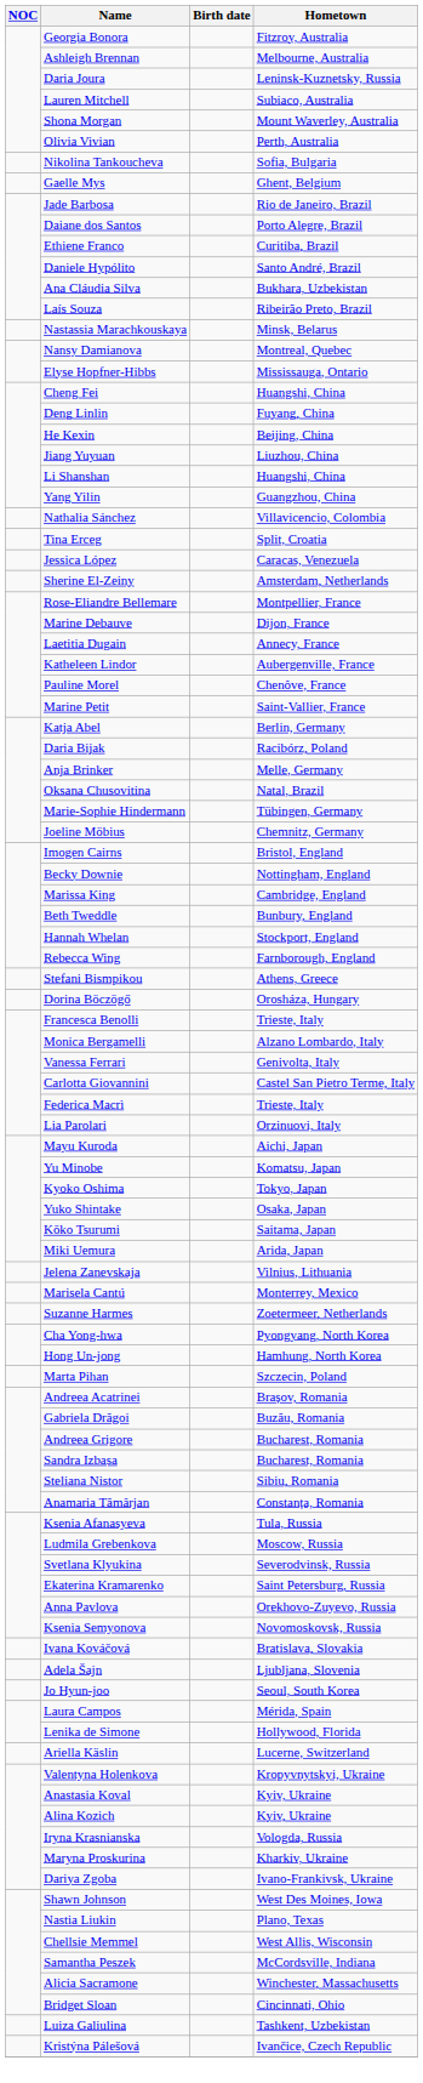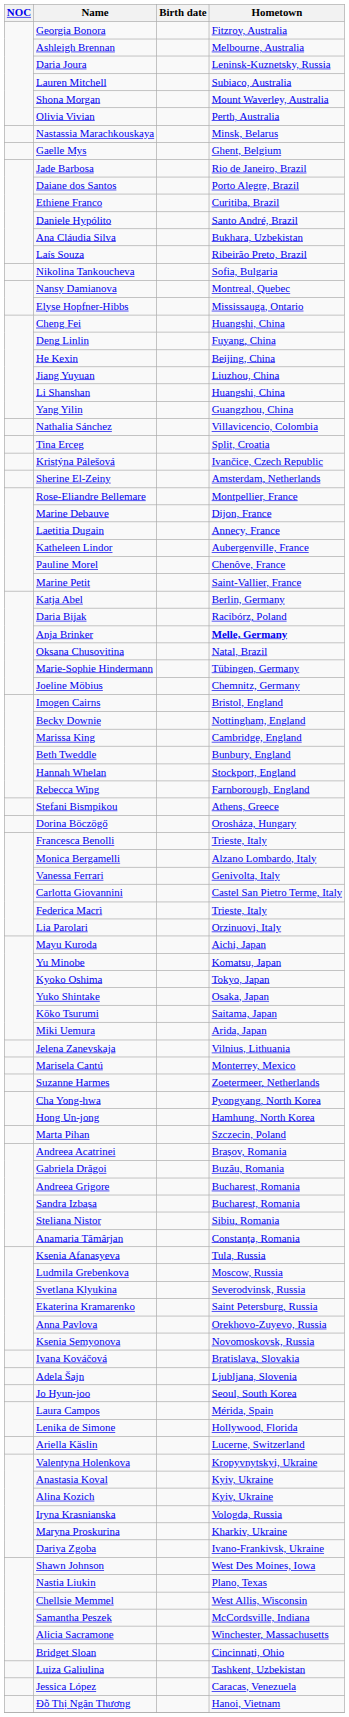 <table class="wikitable sortable">
 <tr>
 <th><a href='#'>NOC</a></th>
 <th>Name</th>
 <th>Birth date</th>
 <th>Hometown</th>
 </tr>
 <tr>
 <td rowspan="6"></td>
 <td><a href='#'>Georgia Bonora</a></td>
 <td></td>
 <td><a href='#'>Fitzroy, Australia</a></td>
 </tr>
 <tr>
 <td><a href='#'>Ashleigh Brennan</a></td>
 <td></td>
 <td><a href='#'>Melbourne, Australia</a></td>
 </tr>
 <tr>
 <td><a href='#'>Daria Joura</a></td>
 <td></td>
 <td><a href='#'>Leninsk-Kuznetsky, Russia</a></td>
 </tr>
 <tr>
 <td><a href='#'>Lauren Mitchell</a></td>
 <td></td>
 <td><a href='#'>Subiaco, Australia</a></td>
 </tr>
 <tr>
 <td><a href='#'>Shona Morgan</a></td>
 <td></td>
 <td><a href='#'>Mount Waverley, Australia</a></td>
 </tr>
 <tr>
 <td><a href='#'>Olivia Vivian</a></td>
 <td></td>
 <td><a href='#'>Perth, Australia</a></td>
 </tr>
 <tr>
 <td></td>
-<td><a href='#'>Nikolina Tankoucheva</a></td>
+<td><a href='#'>Nastassia Marachkouskaya</a></td>
 <td></td>
-<td><a href='#'>Sofia, Bulgaria</a></td>
+<td><a href='#'>Minsk, Belarus</a></td>
 </tr>
 <tr>
 <td></td>
 <td><a href='#'>Gaelle Mys</a></td>
 <td></td>
 <td><a href='#'>Ghent, Belgium</a></td>
 </tr>
 <tr>
 <td rowspan="6"></td>
 <td><a href='#'>Jade Barbosa</a></td>
 <td></td>
 <td><a href='#'>Rio de Janeiro, Brazil</a></td>
 </tr>
 <tr>
 <td><a href='#'>Daiane dos Santos</a></td>
 <td></td>
 <td><a href='#'>Porto Alegre, Brazil</a></td>
 </tr>
 <tr>
 <td><a href='#'>Ethiene Franco</a></td>
 <td></td>
 <td><a href='#'>Curitiba, Brazil</a></td>
 </tr>
 <tr>
 <td><a href='#'>Daniele Hypólito</a></td>
 <td></td>
 <td><a href='#'>Santo André, Brazil</a></td>
 </tr>
 <tr>
 <td><a href='#'>Ana Cláudia Silva</a></td>
 <td></td>
 <td><a href='#'>Bukhara, Uzbekistan</a></td>
 </tr>
 <tr>
 <td><a href='#'>Laís Souza</a></td>
 <td></td>
 <td><a href='#'>Ribeirão Preto, Brazil</a></td>
 </tr>
 <tr>
 <td></td>
-<td><a href='#'>Nastassia Marachkouskaya</a></td>
+<td><a href='#'>Nikolina Tankoucheva</a></td>
 <td></td>
-<td><a href='#'>Minsk, Belarus</a></td>
+<td><a href='#'>Sofia, Bulgaria</a></td>
 </tr>
 <tr>
 <td rowspan="2"></td>
 <td><a href='#'>Nansy Damianova</a></td>
 <td></td>
 <td><a href='#'>Montreal, Quebec</a></td>
 </tr>
 <tr>
 <td><a href='#'>Elyse Hopfner-Hibbs</a></td>
 <td></td>
 <td><a href='#'>Mississauga, Ontario</a></td>
 </tr>
 <tr>
 <td rowspan="6"></td>
 <td><a href='#'>Cheng Fei</a></td>
 <td></td>
 <td><a href='#'>Huangshi, China</a></td>
 </tr>
 <tr>
 <td><a href='#'>Deng Linlin</a></td>
 <td></td>
 <td><a href='#'>Fuyang, China</a></td>
 </tr>
 <tr>
 <td><a href='#'>He Kexin</a></td>
 <td></td>
 <td><a href='#'>Beijing, China</a></td>
 </tr>
 <tr>
 <td><a href='#'>Jiang Yuyuan</a></td>
 <td></td>
 <td><a href='#'>Liuzhou, China</a></td>
 </tr>
 <tr>
 <td><a href='#'>Li Shanshan</a></td>
 <td></td>
 <td><a href='#'>Huangshi, China</a></td>
 </tr>
 <tr>
 <td><a href='#'>Yang Yilin</a></td>
 <td></td>
 <td><a href='#'>Guangzhou, China</a></td>
 </tr>
 <tr>
 <td></td>
 <td><a href='#'>Nathalia Sánchez</a></td>
 <td></td>
 <td><a href='#'>Villavicencio, Colombia</a></td>
 </tr>
 <tr>
 <td></td>
 <td><a href='#'>Tina Erceg</a></td>
 <td></td>
 <td><a href='#'>Split, Croatia</a></td>
 </tr>
 <tr>
 <td></td>
-<td><a href='#'>Jessica López</a></td>
+<td><a href='#'>Kristýna Pálešová</a></td>
 <td></td>
-<td><a href='#'>Caracas, Venezuela</a></td>
+<td><a href='#'>Ivančice, Czech Republic</a></td>
 </tr>
 <tr>
 <td></td>
 <td><a href='#'>Sherine El-Zeiny</a></td>
 <td></td>
 <td><a href='#'>Amsterdam, Netherlands</a></td>
 </tr>
 <tr>
 <td rowspan="6"></td>
 <td><a href='#'>Rose-Eliandre Bellemare</a></td>
 <td></td>
 <td><a href='#'>Montpellier, France</a></td>
 </tr>
 <tr>
 <td><a href='#'>Marine Debauve</a></td>
 <td></td>
 <td><a href='#'>Dijon, France</a></td>
 </tr>
 <tr>
 <td><a href='#'>Laetitia Dugain</a></td>
 <td></td>
 <td><a href='#'>Annecy, France</a></td>
 </tr>
 <tr>
 <td><a href='#'>Katheleen Lindor</a></td>
 <td></td>
 <td><a href='#'>Aubergenville, France</a></td>
 </tr>
 <tr>
 <td><a href='#'>Pauline Morel</a></td>
 <td></td>
 <td><a href='#'>Chenôve, France</a></td>
 </tr>
 <tr>
 <td><a href='#'>Marine Petit</a></td>
 <td></td>
 <td><a href='#'>Saint-Vallier, France</a></td>
 </tr>
 <tr>
 <td rowspan="6"></td>
 <td><a href='#'>Katja Abel</a></td>
 <td></td>
 <td><a href='#'>Berlin, Germany</a></td>
 </tr>
 <tr>
 <td><a href='#'>Daria Bijak</a></td>
 <td></td>
 <td><a href='#'>Racibórz, Poland</a></td>
 </tr>
 <tr>
 <td><a href='#'>Anja Brinker</a></td>
 <td></td>
-<td><a href='#'>Melle, Germany</a></td>
+<td><strong><a href='#'>Melle, Germany</a></strong></td>
 </tr>
 <tr>
 <td><a href='#'>Oksana Chusovitina</a></td>
 <td></td>
 <td><a href='#'>Natal, Brazil</a></td>
 </tr>
 <tr>
 <td><a href='#'>Marie-Sophie Hindermann</a></td>
 <td></td>
 <td><a href='#'>Tübingen, Germany</a></td>
 </tr>
 <tr>
 <td><a href='#'>Joeline Möbius</a></td>
 <td></td>
 <td><a href='#'>Chemnitz, Germany</a></td>
 </tr>
 <tr>
 <td rowspan="6"></td>
 <td><a href='#'>Imogen Cairns</a></td>
 <td></td>
 <td><a href='#'>Bristol, England</a></td>
 </tr>
 <tr>
 <td><a href='#'>Becky Downie</a></td>
 <td></td>
 <td><a href='#'>Nottingham, England</a></td>
 </tr>
 <tr>
 <td><a href='#'>Marissa King</a></td>
 <td></td>
 <td><a href='#'>Cambridge, England</a></td>
 </tr>
 <tr>
 <td><a href='#'>Beth Tweddle</a></td>
 <td></td>
 <td><a href='#'>Bunbury, England</a></td>
 </tr>
 <tr>
 <td><a href='#'>Hannah Whelan</a></td>
 <td></td>
 <td><a href='#'>Stockport, England</a></td>
 </tr>
 <tr>
 <td><a href='#'>Rebecca Wing</a></td>
 <td></td>
 <td><a href='#'>Farnborough, England</a></td>
 </tr>
 <tr>
 <td></td>
 <td><a href='#'>Stefani Bismpikou</a></td>
 <td></td>
 <td><a href='#'>Athens, Greece</a></td>
 </tr>
 <tr>
 <td></td>
 <td><a href='#'>Dorina Böczögő</a></td>
 <td></td>
 <td><a href='#'>Orosháza, Hungary</a></td>
 </tr>
 <tr>
 <td rowspan="6"></td>
 <td><a href='#'>Francesca Benolli</a></td>
 <td></td>
 <td><a href='#'>Trieste, Italy</a></td>
 </tr>
 <tr>
 <td><a href='#'>Monica Bergamelli</a></td>
 <td></td>
 <td><a href='#'>Alzano Lombardo, Italy</a></td>
 </tr>
 <tr>
 <td><a href='#'>Vanessa Ferrari</a></td>
 <td></td>
 <td><a href='#'>Genivolta, Italy</a></td>
 </tr>
 <tr>
 <td><a href='#'>Carlotta Giovannini</a></td>
 <td></td>
 <td><a href='#'>Castel San Pietro Terme, Italy</a></td>
 </tr>
 <tr>
 <td><a href='#'>Federica Macrì</a></td>
 <td></td>
 <td><a href='#'>Trieste, Italy</a></td>
 </tr>
 <tr>
 <td><a href='#'>Lia Parolari</a></td>
 <td></td>
 <td><a href='#'>Orzinuovi, Italy</a></td>
 </tr>
 <tr>
 <td rowspan="6"></td>
 <td><a href='#'>Mayu Kuroda</a></td>
 <td></td>
 <td><a href='#'>Aichi, Japan</a></td>
 </tr>
 <tr>
 <td><a href='#'>Yu Minobe</a></td>
 <td></td>
 <td><a href='#'>Komatsu, Japan</a></td>
 </tr>
 <tr>
 <td><a href='#'>Kyoko Oshima</a></td>
 <td></td>
 <td><a href='#'>Tokyo, Japan</a></td>
 </tr>
 <tr>
 <td><a href='#'>Yuko Shintake</a></td>
 <td></td>
 <td><a href='#'>Osaka, Japan</a></td>
 </tr>
 <tr>
 <td><a href='#'>Kōko Tsurumi</a></td>
 <td></td>
 <td><a href='#'>Saitama, Japan</a></td>
 </tr>
 <tr>
 <td><a href='#'>Miki Uemura</a></td>
 <td></td>
 <td><a href='#'>Arida, Japan</a></td>
 </tr>
 <tr>
 <td></td>
 <td><a href='#'>Jelena Zanevskaja</a></td>
 <td></td>
 <td><a href='#'>Vilnius, Lithuania</a></td>
 </tr>
 <tr>
 <td></td>
 <td><a href='#'>Marisela Cantú</a></td>
 <td></td>
 <td><a href='#'>Monterrey, Mexico</a></td>
 </tr>
 <tr>
 <td></td>
 <td><a href='#'>Suzanne Harmes</a></td>
 <td></td>
 <td><a href='#'>Zoetermeer, Netherlands</a></td>
 </tr>
 <tr>
 <td rowspan="2"></td>
 <td><a href='#'>Cha Yong-hwa</a></td>
 <td></td>
 <td><a href='#'>Pyongyang, North Korea</a></td>
 </tr>
 <tr>
 <td><a href='#'>Hong Un-jong</a></td>
 <td></td>
 <td><a href='#'>Hamhung, North Korea</a></td>
 </tr>
 <tr>
 <td></td>
 <td><a href='#'>Marta Pihan</a></td>
 <td></td>
 <td><a href='#'>Szczecin, Poland</a></td>
 </tr>
 <tr>
 <td rowspan="6"></td>
 <td><a href='#'>Andreea Acatrinei</a></td>
 <td></td>
 <td><a href='#'>Brașov, Romania</a></td>
 </tr>
 <tr>
 <td><a href='#'>Gabriela Drăgoi</a></td>
 <td></td>
 <td><a href='#'>Buzău, Romania</a></td>
 </tr>
 <tr>
 <td><a href='#'>Andreea Grigore</a></td>
 <td></td>
 <td><a href='#'>Bucharest, Romania</a></td>
 </tr>
 <tr>
 <td><a href='#'>Sandra Izbașa</a></td>
 <td></td>
 <td><a href='#'>Bucharest, Romania</a></td>
 </tr>
 <tr>
 <td><a href='#'>Steliana Nistor</a></td>
 <td></td>
 <td><a href='#'>Sibiu, Romania</a></td>
 </tr>
 <tr>
 <td><a href='#'>Anamaria Tămârjan</a></td>
 <td></td>
 <td><a href='#'>Constanța, Romania</a></td>
 </tr>
 <tr>
 <td rowspan="6"></td>
 <td><a href='#'>Ksenia Afanasyeva</a></td>
 <td></td>
 <td><a href='#'>Tula, Russia</a></td>
 </tr>
 <tr>
 <td><a href='#'>Ludmila Grebenkova</a></td>
 <td></td>
 <td><a href='#'>Moscow, Russia</a></td>
 </tr>
 <tr>
 <td><a href='#'>Svetlana Klyukina</a></td>
 <td></td>
 <td><a href='#'>Severodvinsk, Russia</a></td>
 </tr>
 <tr>
 <td><a href='#'>Ekaterina Kramarenko</a></td>
 <td></td>
 <td><a href='#'>Saint Petersburg, Russia</a></td>
 </tr>
 <tr>
 <td><a href='#'>Anna Pavlova</a></td>
 <td></td>
 <td><a href='#'>Orekhovo-Zuyevo, Russia</a></td>
 </tr>
 <tr>
 <td><a href='#'>Ksenia Semyonova</a></td>
 <td></td>
 <td><a href='#'>Novomoskovsk, Russia</a></td>
 </tr>
 <tr>
 <td></td>
 <td><a href='#'>Ivana Kováčová</a></td>
 <td></td>
 <td><a href='#'>Bratislava, Slovakia</a></td>
 </tr>
 <tr>
 <td></td>
 <td><a href='#'>Adela Šajn</a></td>
 <td></td>
 <td><a href='#'>Ljubljana, Slovenia</a></td>
 </tr>
 <tr>
 <td></td>
 <td><a href='#'>Jo Hyun-joo</a></td>
 <td></td>
 <td><a href='#'>Seoul, South Korea</a></td>
 </tr>
 <tr>
 <td rowspan="2"></td>
 <td><a href='#'>Laura Campos</a></td>
 <td></td>
 <td><a href='#'>Mérida, Spain</a></td>
 </tr>
 <tr>
 <td><a href='#'>Lenika de Simone</a></td>
 <td></td>
 <td><a href='#'>Hollywood, Florida</a></td>
 </tr>
 <tr>
 <td></td>
 <td><a href='#'>Ariella Käslin</a></td>
 <td></td>
 <td><a href='#'>Lucerne, Switzerland</a></td>
 </tr>
 <tr>
 <td rowspan="6"></td>
 <td><a href='#'>Valentyna Holenkova</a></td>
 <td></td>
 <td><a href='#'>Kropyvnytskyi, Ukraine</a></td>
 </tr>
 <tr>
 <td><a href='#'>Anastasia Koval</a></td>
 <td></td>
 <td><a href='#'>Kyiv, Ukraine</a></td>
 </tr>
 <tr>
 <td><a href='#'>Alina Kozich</a></td>
 <td></td>
 <td><a href='#'>Kyiv, Ukraine</a></td>
 </tr>
 <tr>
 <td><a href='#'>Iryna Krasnianska</a></td>
 <td></td>
 <td><a href='#'>Vologda, Russia</a></td>
 </tr>
 <tr>
 <td><a href='#'>Maryna Proskurina</a></td>
 <td></td>
 <td><a href='#'>Kharkiv, Ukraine</a></td>
 </tr>
 <tr>
 <td><a href='#'>Dariya Zgoba</a></td>
 <td></td>
 <td><a href='#'>Ivano-Frankivsk, Ukraine</a></td>
 </tr>
 <tr>
 <td rowspan="6"></td>
 <td><a href='#'>Shawn Johnson</a></td>
 <td></td>
 <td><a href='#'>West Des Moines, Iowa</a></td>
 </tr>
 <tr>
 <td><a href='#'>Nastia Liukin</a></td>
 <td></td>
 <td><a href='#'>Plano, Texas</a></td>
 </tr>
 <tr>
 <td><a href='#'>Chellsie Memmel</a></td>
 <td></td>
 <td><a href='#'>West Allis, Wisconsin</a></td>
 </tr>
 <tr>
 <td><a href='#'>Samantha Peszek</a></td>
 <td></td>
 <td><a href='#'>McCordsville, Indiana</a></td>
 </tr>
 <tr>
 <td><a href='#'>Alicia Sacramone</a></td>
 <td></td>
 <td><a href='#'>Winchester, Massachusetts</a></td>
 </tr>
 <tr>
 <td><a href='#'>Bridget Sloan</a></td>
 <td></td>
 <td><a href='#'>Cincinnati, Ohio</a></td>
 </tr>
 <tr>
 <td></td>
 <td><a href='#'>Luiza Galiulina</a></td>
 <td></td>
 <td><a href='#'>Tashkent, Uzbekistan</a></td>
 </tr>
 <tr>
 <td></td>
-<td><a href='#'>Kristýna Pálešová</a></td>
+<td><a href='#'>Jessica López</a></td>
 <td></td>
-<td><a href='#'>Ivančice, Czech Republic</a></td>
+<td><a href='#'>Caracas, Venezuela</a></td>
+</tr>
+<tr>
+<td></td>
+<td><a href='#'>Đỗ Thị Ngân Thương</a></td>
+<td></td>
+<td><a href='#'>Hanoi, Vietnam</a></td>
 </tr>
 <tr>
 </tr>
 </table>
